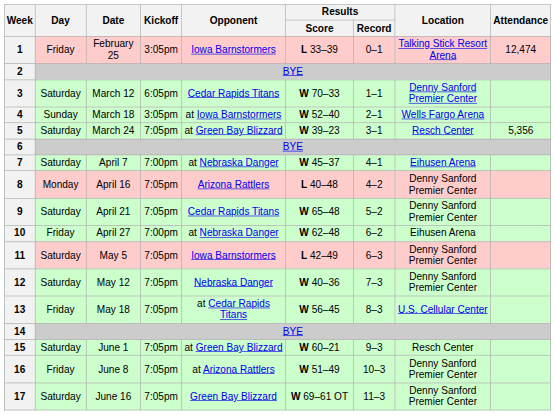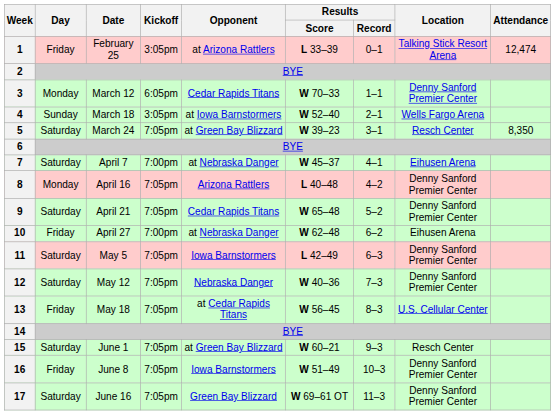 <table class="wikitable" style="text-align:center">
 <tr>
 <th rowspan="2" width="40">Week</th>
 <th rowspan="2" width="80">Day</th>
 <th rowspan="2" width="90">Date</th>
 <th rowspan="2" width="60">Kickoff</th>
 <th rowspan="2" width="200">Opponent</th>
 <th colspan="2" width="200">Results</th>
 <th rowspan="2" width="200">Location</th>
 <th rowspan="2" width="60">Attendance</th>
 </tr>
 <tr>
 <th width="140">Score</th>
 <th width="60">Record</th>
 </tr>
 <tr bgcolor=#FFCCCC>
 <th>1</th>
 <td>Friday</td>
 <td>February 25</td>
 <td>3:05pm</td>
-<td><a href='#'>Iowa Barnstormers</a></td>
+<td>at <a href='#'>Arizona Rattlers</a></td>
 <td><strong>L</strong> 33–39</td>
 <td>0–1</td>
 <td><a href='#'>Talking Stick Resort Arena</a></td>
 <td>12,474</td>
 </tr>
 <tr bgcolor=#CCCCCC>
 <th>2</th>
 <td colspan=8><a href='#'>BYE</a></td>
 </tr>
 <tr bgcolor=#CCFFCC>
 <th>3</th>
-<td>Saturday</td>
+<td>Monday</td>
 <td>March 12</td>
 <td>6:05pm</td>
 <td><a href='#'>Cedar Rapids Titans</a></td>
 <td><strong>W</strong> 70–33</td>
 <td>1–1</td>
 <td><a href='#'>Denny Sanford Premier Center</a></td>
 <td></td>
 </tr>
 <tr bgcolor="#CCFFCC">
 <th>4</th>
 <td>Sunday</td>
 <td>March 18</td>
 <td>3:05pm</td>
 <td>at <a href='#'>Iowa Barnstormers</a></td>
 <td><strong>W</strong> 52–40</td>
 <td>2–1</td>
 <td><a href='#'>Wells Fargo Arena</a></td>
 <td></td>
 </tr>
 <tr bgcolor=#CCFFCC>
 <th>5</th>
 <td>Saturday</td>
 <td>March 24</td>
 <td>7:05pm</td>
 <td>at <a href='#'>Green Bay Blizzard</a></td>
 <td><strong>W</strong> 39–23</td>
 <td>3–1</td>
 <td><a href='#'>Resch Center</a></td>
-<td>5,356</td>
+<td>8,350</td>
 </tr>
 <tr bgcolor=#CCCCCC>
 <th>6</th>
 <td colspan=8><a href='#'>BYE</a></td>
 </tr>
 <tr bgcolor=#CCFFCC>
 <th>7</th>
 <td>Saturday</td>
 <td>April 7</td>
 <td>7:00pm</td>
 <td>at <a href='#'>Nebraska Danger</a></td>
 <td><strong>W</strong> 45–37</td>
 <td>4–1</td>
 <td><a href='#'>Eihusen Arena</a></td>
 <td></td>
 </tr>
 <tr bgcolor=#FFCCCC>
 <th>8</th>
 <td>Monday</td>
 <td>April 16</td>
 <td>7:05pm</td>
 <td><a href='#'>Arizona Rattlers</a></td>
 <td><strong>L</strong> 40–48</td>
 <td>4–2</td>
 <td>Denny Sanford Premier Center</td>
 <td></td>
 </tr>
 <tr bgcolor=#CCFFCC>
 <th>9</th>
 <td>Saturday</td>
 <td>April 21</td>
 <td>7:05pm</td>
 <td><a href='#'>Cedar Rapids Titans</a></td>
 <td><strong>W</strong> 65–48</td>
 <td>5–2</td>
 <td>Denny Sanford Premier Center</td>
 <td></td>
 </tr>
 <tr bgcolor=#CCFFCC>
 <th>10</th>
 <td>Friday</td>
 <td>April 27</td>
 <td>7:00pm</td>
 <td>at <a href='#'>Nebraska Danger</a></td>
 <td><strong>W</strong> 62–48</td>
 <td>6–2</td>
 <td>Eihusen Arena</td>
 <td></td>
 </tr>
 <tr bgcolor=#FFCCCC>
 <th>11</th>
 <td>Saturday</td>
 <td>May 5</td>
 <td>7:05pm</td>
 <td><a href='#'>Iowa Barnstormers</a></td>
 <td><strong>L</strong> 42–49</td>
 <td>6–3</td>
 <td>Denny Sanford Premier Center</td>
 <td></td>
 </tr>
 <tr bgcolor=#CCFFCC>
 <th>12</th>
 <td>Saturday</td>
 <td>May 12</td>
 <td>7:05pm</td>
 <td><a href='#'>Nebraska Danger</a></td>
 <td><strong>W</strong> 40–36</td>
 <td>7–3</td>
 <td>Denny Sanford Premier Center</td>
 <td></td>
 </tr>
 <tr bgcolor=#CCFFCC>
 <th>13</th>
 <td>Friday</td>
 <td>May 18</td>
 <td>7:05pm</td>
 <td>at <a href='#'>Cedar Rapids Titans</a></td>
 <td><strong>W</strong> 56–45</td>
 <td>8–3</td>
 <td><a href='#'>U.S. Cellular Center</a></td>
 <td></td>
 </tr>
 <tr bgcolor=#CCCCCC>
 <th>14</th>
 <td colspan=8><a href='#'>BYE</a></td>
 </tr>
 <tr bgcolor=#cfc>
 <th>15</th>
 <td>Saturday</td>
 <td>June 1</td>
 <td>7:05pm</td>
 <td>at <a href='#'>Green Bay Blizzard</a></td>
 <td><strong>W</strong> 60–21</td>
 <td>9–3</td>
 <td>Resch Center</td>
 <td></td>
 </tr>
 <tr bgcolor=#cfc>
 <th>16</th>
 <td>Friday</td>
 <td>June 8</td>
 <td>7:05pm</td>
-<td>at <a href='#'>Arizona Rattlers</a></td>
+<td><a href='#'>Iowa Barnstormers</a></td>
 <td><strong>W</strong> 51–49</td>
 <td>10–3</td>
 <td>Denny Sanford Premier Center</td>
 <td></td>
 </tr>
 <tr bgcolor=#cfc>
 <th>17</th>
 <td>Saturday</td>
 <td>June 16</td>
 <td>7:05pm</td>
 <td><a href='#'>Green Bay Blizzard</a></td>
 <td><strong>W</strong> 69–61 OT</td>
 <td>11–3</td>
 <td>Denny Sanford Premier Center</td>
 <td></td>
 </tr>
 </table>
